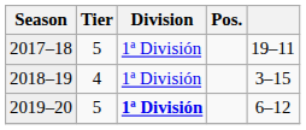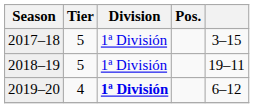 <table class="wikitable" style="font-size:85%; text-align:center">
 <tr>
 <th>Season</th>
 <th>Tier</th>
 <th>Division</th>
 <th>Pos.</th>
 <th></th>
 </tr>
 <tr>
 <td bgcolor=#efefef>2017–18</td>
 <td>5</td>
 <td align=left><a href='#'>1ª División</a></td>
 <td></td>
+<td>3–15</td>
+</tr>
+<tr>
+<td bgcolor=#efefef>2018–19</td>
+<td>5</td>
+<td align=left><a href='#'>1ª División</a></td>
+<td></td>
 <td>19–11</td>
 </tr>
 <tr>
-<td bgcolor=#efefef>2018–19</td>
+<td bgcolor=#efefef>2019–20</td>
 <td>4</td>
-<td align=left><a href='#'>1ª División</a></td>
-<td></td>
-<td>3–15</td>
-</tr>
-<tr>
-<td bgcolor=#efefef>2019–20</td>
-<td>5</td>
 <td align=left><strong><a href='#'>1ª División</a></strong></td>
 <td></td>
 <td>6–12</td>
 </tr>
 <tr>
 </tr>
 </table>
